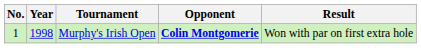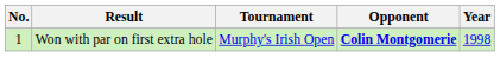 <table class="wikitable" style="font-size:95%;">
 <tr>
 <th>No.</th>
-<th>Year</th>
+<th>Result</th>
 <th>Tournament</th>
 <th>Opponent</th>
-<th>Result</th>
+<th>Year</th>
 </tr>
 <tr style="background:#D0F0C0;">
 <td align=center>1</td>
-<td><a href='#'>1998</a></td>
+<td>Won with par on first extra hole</td>
 <td><a href='#'>Murphy's Irish Open</a></td>
 <td><strong> <a href='#'>Colin Montgomerie</a></strong></td>
-<td>Won with par on first extra hole</td>
+<td><a href='#'>1998</a></td>
 </tr>
 </table>
